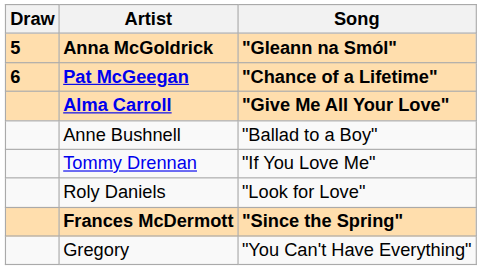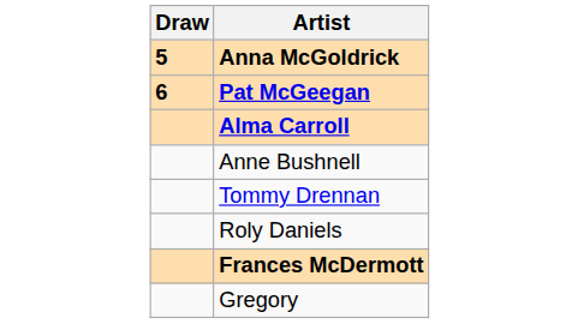 <table class="sortable wikitable" style="margin: 1em auto 1em auto">
 <tr>
 <th>Draw</th>
 <th>Artist</th>
-<th>Song</th>
 </tr>
 <tr bgcolor="#FFDEAD">
 <td><strong>5</strong></td>
 <td><strong>Anna McGoldrick</strong></td>
-<td><strong>"Gleann na Smól"</strong></td>
 </tr>
 <tr bgcolor="#FFDEAD">
 <td><strong>6</strong></td>
 <td><strong><a href='#'>Pat McGeegan</a></strong></td>
-<td><strong>"Chance of a Lifetime"</strong></td>
 </tr>
 <tr bgcolor="#FFDEAD">
 <td></td>
 <td><strong><a href='#'>Alma Carroll</a></strong></td>
-<td><strong>"Give Me All Your Love"</strong></td>
 </tr>
 <tr>
 <td></td>
 <td>Anne Bushnell</td>
-<td>"Ballad to a Boy"</td>
 </tr>
 <tr>
 <td></td>
 <td><a href='#'>Tommy Drennan</a></td>
-<td>"If You Love Me"</td>
 </tr>
 <tr>
 <td></td>
 <td>Roly Daniels</td>
-<td>"Look for Love"</td>
 </tr>
 <tr bgcolor="#FFDEAD">
 <td></td>
 <td><strong>Frances McDermott</strong></td>
-<td><strong>"Since the Spring"</strong></td>
 </tr>
 <tr>
 <td></td>
 <td>Gregory</td>
-<td>"You Can't Have Everything"</td>
 </tr>
 </table>
